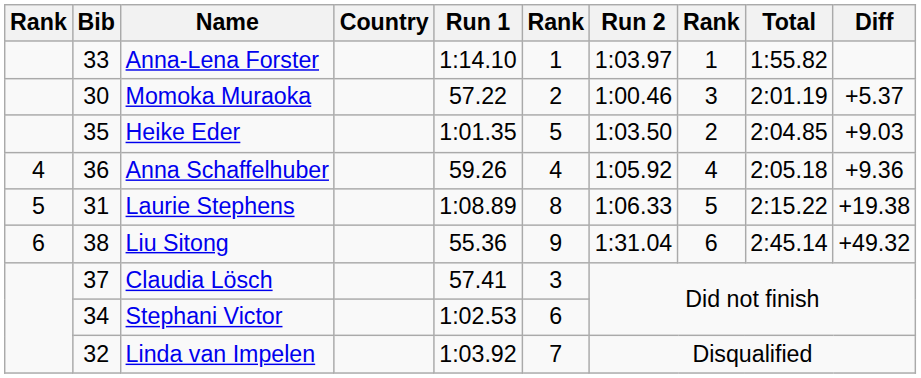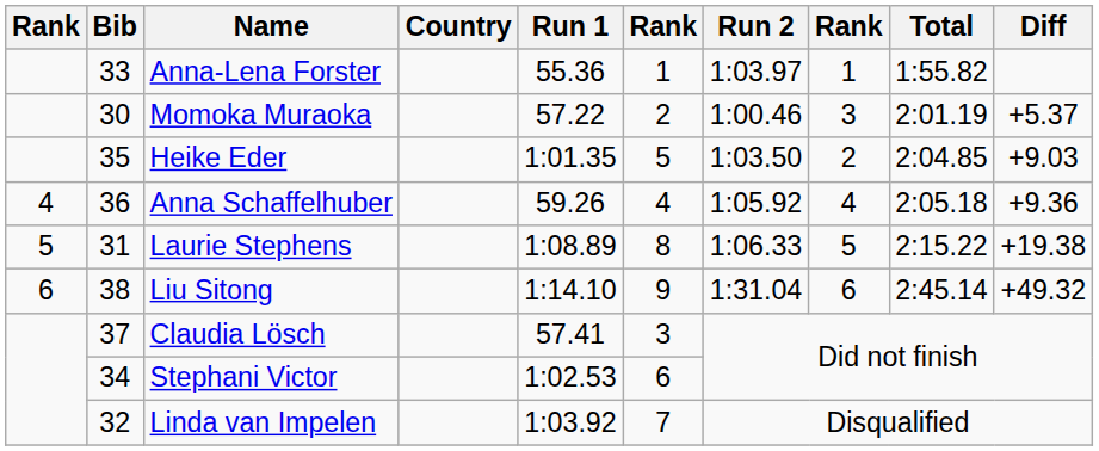 <table class="wikitable sortable" style="text-align:center">
 <tr>
 <th>Rank</th>
 <th>Bib</th>
 <th>Name</th>
 <th>Country</th>
 <th>Run 1</th>
 <th>Rank</th>
 <th>Run 2</th>
 <th>Rank</th>
 <th>Total</th>
 <th>Diff</th>
 </tr>
 <tr>
 <td></td>
 <td>33</td>
 <td align=left><a href='#'>Anna-Lena Forster</a></td>
 <td align=left></td>
-<td>1:14.10</td>
+<td>55.36</td>
 <td>1</td>
 <td>1:03.97</td>
 <td>1</td>
 <td>1:55.82</td>
 <td></td>
 </tr>
 <tr>
 <td></td>
 <td>30</td>
 <td align=left><a href='#'>Momoka Muraoka</a></td>
 <td align=left></td>
 <td>57.22</td>
 <td>2</td>
 <td>1:00.46</td>
 <td>3</td>
 <td>2:01.19</td>
 <td>+5.37</td>
 </tr>
 <tr>
 <td></td>
 <td>35</td>
 <td align=left><a href='#'>Heike Eder</a></td>
 <td align=left></td>
 <td>1:01.35</td>
 <td>5</td>
 <td>1:03.50</td>
 <td>2</td>
 <td>2:04.85</td>
 <td>+9.03</td>
 </tr>
 <tr>
 <td>4</td>
 <td>36</td>
 <td align=left><a href='#'>Anna Schaffelhuber</a></td>
 <td align=left></td>
 <td>59.26</td>
 <td>4</td>
 <td>1:05.92</td>
 <td>4</td>
 <td>2:05.18</td>
 <td>+9.36</td>
 </tr>
 <tr>
 <td>5</td>
 <td>31</td>
 <td align=left><a href='#'>Laurie Stephens</a></td>
 <td align=left></td>
 <td>1:08.89</td>
 <td>8</td>
 <td>1:06.33</td>
 <td>5</td>
 <td>2:15.22</td>
 <td>+19.38</td>
 </tr>
 <tr>
 <td>6</td>
 <td>38</td>
 <td align=left><a href='#'>Liu Sitong</a></td>
 <td align=left></td>
-<td>55.36</td>
+<td>1:14.10</td>
 <td>9</td>
 <td>1:31.04</td>
 <td>6</td>
 <td>2:45.14</td>
 <td>+49.32</td>
 </tr>
 <tr>
 <td rowspan=3></td>
 <td>37</td>
 <td align=left><a href='#'>Claudia Lösch</a></td>
 <td align=left></td>
 <td>57.41</td>
 <td>3</td>
 <td colspan=4 rowspan=2>Did not finish</td>
 </tr>
 <tr>
 <td>34</td>
 <td align=left><a href='#'>Stephani Victor</a></td>
 <td align=left></td>
 <td>1:02.53</td>
 <td>6</td>
 </tr>
 <tr>
 <td>32</td>
 <td align=left><a href='#'>Linda van Impelen</a></td>
 <td align=left></td>
 <td>1:03.92</td>
 <td>7</td>
 <td colspan=4>Disqualified</td>
 </tr>
 </table>
